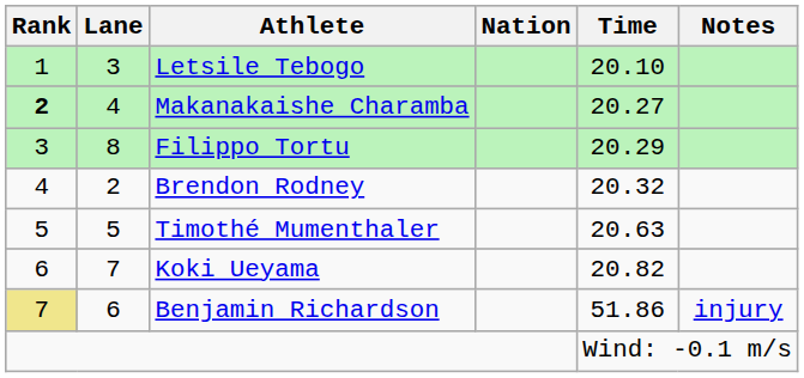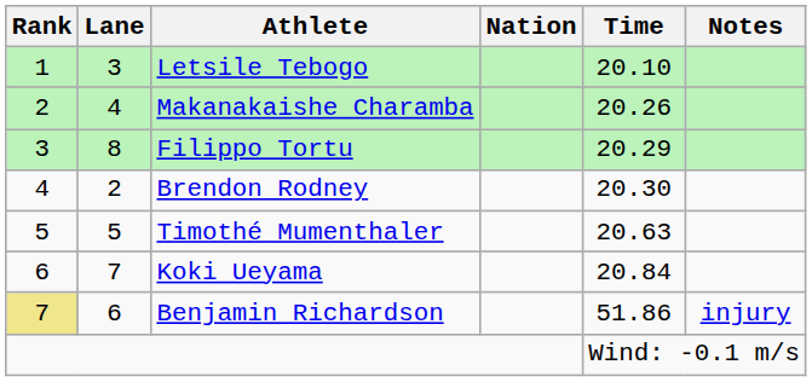 <table class="wikitable sortable" style="text-align:center;">
 <tr>
 <th>Rank</th>
 <th>Lane</th>
 <th>Athlete</th>
 <th>Nation</th>
 <th>Time</th>
 <th>Notes</th>
 </tr>
 <tr bgcolor=bbf3bb>
 <td>1</td>
 <td>3</td>
 <td align=left><a href='#'>Letsile Tebogo</a></td>
 <td align=left></td>
 <td>20.10</td>
 <td></td>
 </tr>
 <tr bgcolor=bbf3bb>
-<td><strong>2</strong></td>
+<td>2</td>
 <td>4</td>
 <td align=left><a href='#'>Makanakaishe Charamba</a></td>
 <td align=left></td>
-<td>20.27</td>
+<td>20.26</td>
 <td></td>
 </tr>
 <tr bgcolor=bbf3bb>
 <td>3</td>
 <td>8</td>
 <td align=left><a href='#'>Filippo Tortu</a></td>
 <td align=left></td>
 <td>20.29</td>
 <td></td>
 </tr>
 <tr>
 <td>4</td>
 <td>2</td>
 <td align=left><a href='#'>Brendon Rodney</a></td>
 <td align=left></td>
-<td>20.32</td>
+<td>20.30</td>
 <td></td>
 </tr>
 <tr>
 <td>5</td>
 <td>5</td>
 <td align=left><a href='#'>Timothé Mumenthaler</a></td>
 <td align=left></td>
 <td>20.63</td>
 <td></td>
 </tr>
 <tr>
 <td>6</td>
 <td>7</td>
 <td align=left><a href='#'>Koki Ueyama</a></td>
 <td align=left></td>
-<td>20.82</td>
+<td>20.84</td>
 <td></td>
 </tr>
 <tr>
 <td style="background: khaki;">7</td>
 <td>6</td>
 <td align=left><a href='#'>Benjamin Richardson</a></td>
 <td align=left></td>
 <td>51.86</td>
 <td><a href='#'>injury</a></td>
 </tr>
 <tr class="sortbottom">
 <td colspan="4"></td>
 <td colspan="2" style="text-align:left;">Wind: -0.1 m/s</td>
 </tr>
 </table>
